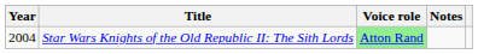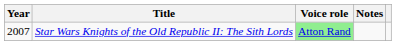 <table class="wikitable sortable">
 <tr>
 <th>Year</th>
 <th>Title</th>
 <th>Voice role</th>
 <th>Notes</th>
 <th></th>
 </tr>
 <tr>
-<td>2004</td>
+<td>2007</td>
 <td><em><a href='#'>Star Wars Knights of the Old Republic II: The Sith Lords</a></em></td>
 <td style="background: lightgreen;"><a href='#'>Atton Rand</a></td>
 <td></td>
 <td></td>
 </tr>
 </table>
